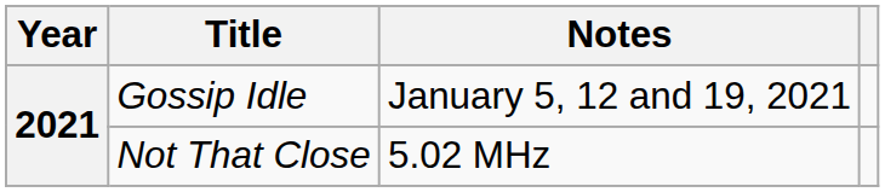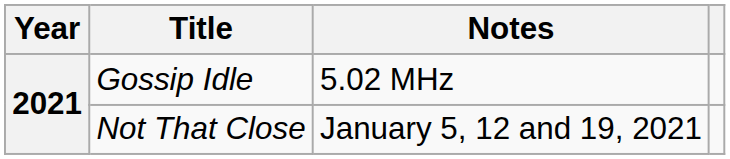 <table class="wikitable plainrowheaders">
 <tr>
 <th scope="col">Year</th>
 <th scope="col">Title</th>
 <th scope="col">Notes</th>
 <th scope="col"></th>
 </tr>
 <tr>
 <th scope="row" rowspan="2">2021</th>
 <td><em>Gossip Idle</em></td>
-<td>January 5, 12 and 19, 2021</td>
+<td>5.02 MHz</td>
 <td style="text-align:center"></td>
 </tr>
 <tr>
 <td><em>Not That Close</em></td>
-<td>5.02 MHz</td>
+<td>January 5, 12 and 19, 2021</td>
 <td style="text-align:center"></td>
 </tr>
 </table>
